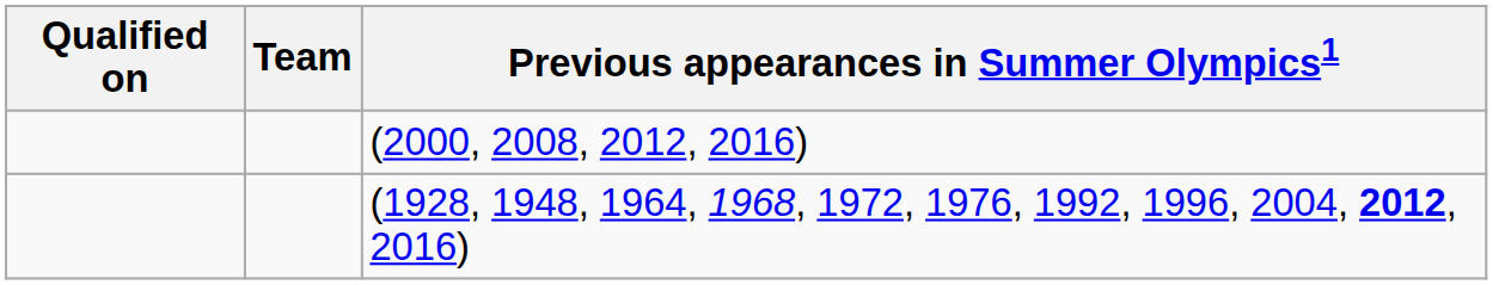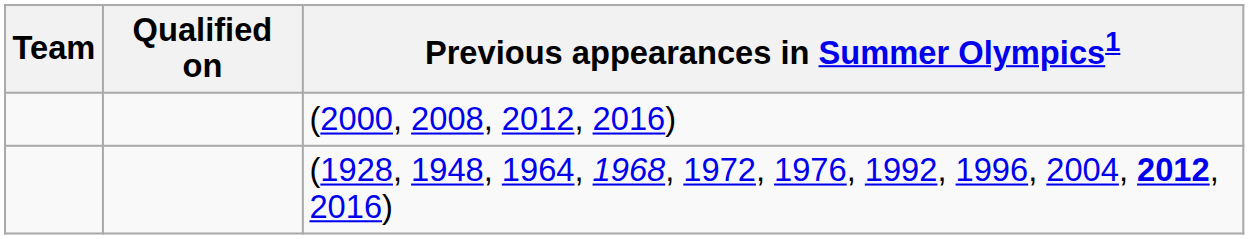 <table class="wikitable sortable">
 <tr>
+<th>Team</th>
 <th>Qualified on</th>
-<th>Team</th>
 <th data-sort-type="number">Previous appearances in <a href='#'>Summer Olympics</a><sup><strong><a href='#'>1</a></strong></sup></th>
 </tr>
 <tr>
 <td></td>
 <td></td>
 <td> (<a href='#'>2000</a>, <a href='#'>2008</a>, <a href='#'>2012</a>, <a href='#'>2016</a>)</td>
 </tr>
 <tr>
 <td></td>
 <td></td>
 <td> (<a href='#'>1928</a>, <a href='#'>1948</a>, <a href='#'>1964</a>, <em><a href='#'>1968</a></em>, <a href='#'>1972</a>, <a href='#'>1976</a>, <a href='#'>1992</a>, <a href='#'>1996</a>, <a href='#'>2004</a>, <strong><a href='#'>2012</a></strong>, <a href='#'>2016</a>)</td>
 </tr>
 </table>
